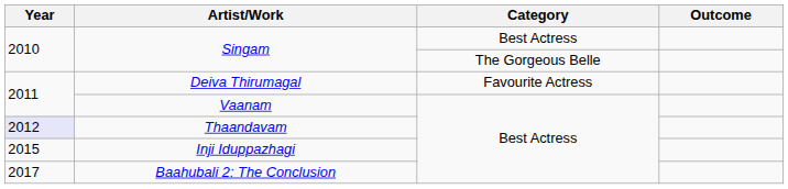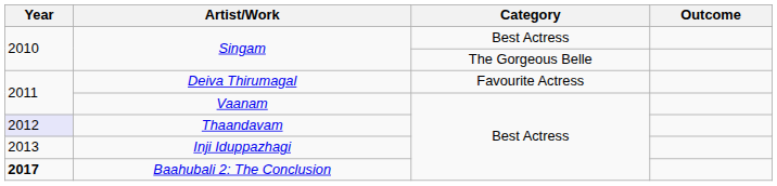 <table class="wikitable" style="width:70%;">
 <tr>
 <th>Year</th>
 <th>Artist/Work</th>
 <th>Category</th>
 <th>Outcome</th>
 </tr>
 <tr>
 <td rowspan="2">2010</td>
 <td rowspan="2" style="text-align:center;"><em><a href='#'>Singam</a></em></td>
 <td style="text-align:center;">Best Actress</td>
 <td></td>
 </tr>
 <tr>
 <td style="text-align:center;">The Gorgeous Belle</td>
 <td></td>
 </tr>
 <tr>
 <td rowspan="2">2011</td>
 <td style="text-align:center;"><em><a href='#'>Deiva Thirumagal</a></em></td>
 <td style="text-align:center;">Favourite Actress</td>
 <td></td>
 </tr>
 <tr>
 <td style="text-align:center;"><em><a href='#'>Vaanam</a></em></td>
 <td rowspan="4" style="text-align:center;">Best Actress</td>
 <td></td>
 </tr>
 <tr>
 <td style="background: lavender;">2012</td>
 <td style="text-align:center;"><em><a href='#'>Thaandavam</a></em></td>
 <td></td>
 </tr>
 <tr>
-<td>2015</td>
+<td>2013</td>
 <td style="text-align:center;"><a href='#'><em>Inji Iduppazhagi</em></a></td>
 <td></td>
 </tr>
 <tr>
-<td>2017</td>
+<td><strong>2017</strong></td>
 <td style="text-align:center;"><em><a href='#'>Baahubali 2: The Conclusion</a></em></td>
 <td></td>
 </tr>
 </table>
